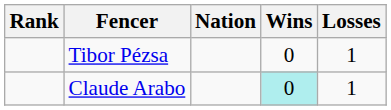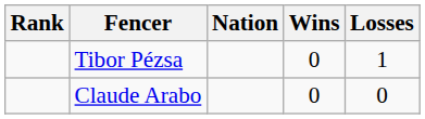 <table class="wikitable sortable" style="text-align:center">
 <tr>
 <th>Rank</th>
 <th>Fencer</th>
 <th>Nation</th>
 <th>Wins</th>
 <th>Losses</th>
 </tr>
 <tr>
 <td></td>
 <td align=left><a href='#'>Tibor Pézsa</a></td>
 <td align=left></td>
 <td>0</td>
 <td>1</td>
 </tr>
 <tr>
 <td></td>
 <td align=left><a href='#'>Claude Arabo</a></td>
 <td align=left></td>
-<td style="background: paleturquoise;">0</td>
-<td>1</td>
+<td>0</td>
+<td>0</td>
 </tr>
 </table>
